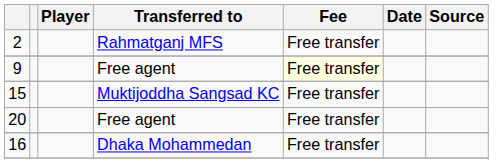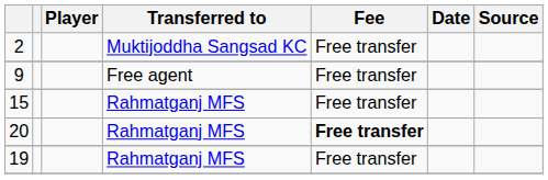 <table class="wikitable plainrowheaders sortable">
 <tr>
 <th></th>
 <th></th>
 <th>Player</th>
 <th>Transferred to</th>
 <th>Fee</th>
 <th>Date</th>
 <th>Source</th>
 </tr>
 <tr>
 <td align=center>2</td>
 <td align=center></td>
 <td></td>
-<td> <a href='#'>Rahmatganj MFS</a></td>
+<td> <a href='#'>Muktijoddha Sangsad KC</a></td>
 <td>Free transfer</td>
 <td></td>
 <td></td>
 </tr>
 <tr>
 </tr>
 <tr>
 <td align=center>9</td>
 <td align=center></td>
 <td></td>
 <td>Free agent</td>
-<td style="background: lightyellow;">Free transfer</td>
+<td>Free transfer</td>
 <td></td>
 <td></td>
 </tr>
 <tr>
 </tr>
 <tr>
 <td align=center>15</td>
 <td align=center></td>
 <td></td>
-<td> <a href='#'>Muktijoddha Sangsad KC</a></td>
+<td> <a href='#'>Rahmatganj MFS</a></td>
 <td>Free transfer</td>
 <td></td>
 <td></td>
 </tr>
 <tr>
 </tr>
 <tr>
 <td align=center>20</td>
 <td align=center></td>
 <td></td>
-<td>Free agent</td>
-<td>Free transfer</td>
-<td></td>
-<td></td>
-</tr>
-<tr>
-</tr>
-<tr>
-<td align=center>16</td>
-<td align=center></td>
-<td></td>
-<td> <a href='#'>Dhaka Mohammedan</a></td>
-<td>Free transfer</td>
+<td> <a href='#'>Rahmatganj MFS</a></td>
+<td><strong>Free transfer</strong></td>
 <td></td>
 <td></td>
 </tr>
 <tr>
 </tr>
 <tr>
 </tr>
+<tr>
+<td align=center>19</td>
+<td align=center></td>
+<td></td>
+<td> <a href='#'>Rahmatganj MFS</a></td>
+<td>Free transfer</td>
+<td></td>
+<td></td>
+</tr>
+<tr>
+</tr>
 </table>
